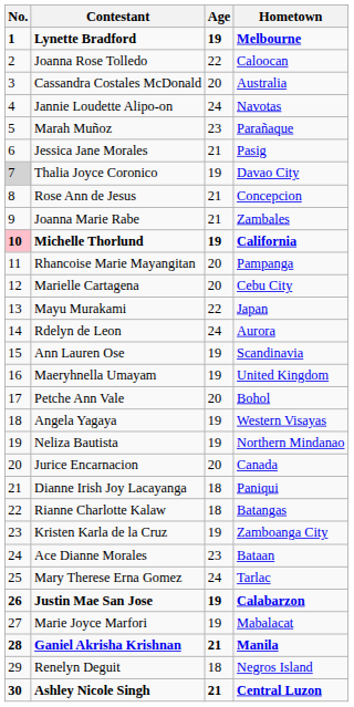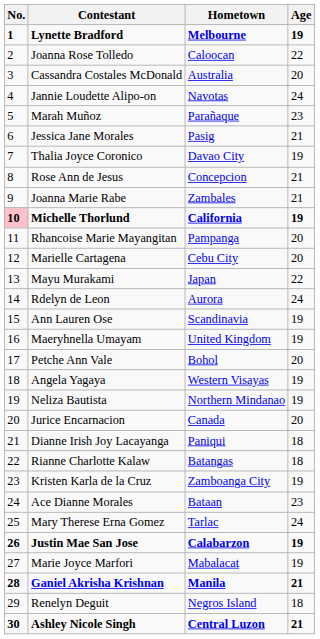 <table class="wikitable sortable" style="font-size: 95%;">
 <tr>
 <th>No.</th>
 <th>Contestant</th>
+<th>Hometown</th>
 <th>Age</th>
-<th>Hometown</th>
 </tr>
 <tr>
 <td><strong>1</strong></td>
 <td><strong>Lynette Bradford</strong></td>
+<td><strong><a href='#'>Melbourne</a></strong></td>
 <td><strong>19</strong></td>
-<td><strong><a href='#'>Melbourne</a></strong></td>
 </tr>
 <tr>
 <td>2</td>
 <td>Joanna Rose Tolledo</td>
+<td><a href='#'>Caloocan</a></td>
 <td>22</td>
-<td><a href='#'>Caloocan</a></td>
 </tr>
 <tr>
 <td>3</td>
 <td>Cassandra Costales McDonald</td>
+<td><a href='#'>Australia</a></td>
 <td>20</td>
-<td><a href='#'>Australia</a></td>
 </tr>
 <tr>
 <td>4</td>
 <td>Jannie Loudette Alipo-on</td>
+<td><a href='#'>Navotas</a></td>
 <td>24</td>
-<td><a href='#'>Navotas</a></td>
 </tr>
 <tr>
 <td>5</td>
 <td>Marah Muñoz</td>
+<td><a href='#'>Parañaque</a></td>
 <td>23</td>
-<td><a href='#'>Parañaque</a></td>
 </tr>
 <tr>
 <td>6</td>
 <td>Jessica Jane Morales</td>
+<td><a href='#'>Pasig</a></td>
 <td>21</td>
-<td><a href='#'>Pasig</a></td>
 </tr>
 <tr>
-<td style="background: lightgrey;">7</td>
+<td>7</td>
 <td>Thalia Joyce Coronico</td>
+<td><a href='#'>Davao City</a></td>
 <td>19</td>
-<td><a href='#'>Davao City</a></td>
 </tr>
 <tr>
 <td>8</td>
 <td>Rose Ann de Jesus</td>
+<td><a href='#'>Concepcion</a></td>
 <td>21</td>
-<td><a href='#'>Concepcion</a></td>
 </tr>
 <tr>
 <td>9</td>
 <td>Joanna Marie Rabe</td>
+<td><a href='#'>Zambales</a></td>
 <td>21</td>
-<td><a href='#'>Zambales</a></td>
 </tr>
 <tr>
 <td style="background: pink;"><strong>10</strong></td>
 <td><strong>Michelle Thorlund</strong></td>
+<td><strong><a href='#'>California</a></strong></td>
 <td><strong>19</strong></td>
-<td><strong><a href='#'>California</a></strong></td>
 </tr>
 <tr>
 <td>11</td>
 <td>Rhancoise Marie Mayangitan</td>
+<td><a href='#'>Pampanga</a></td>
 <td>20</td>
-<td><a href='#'>Pampanga</a></td>
 </tr>
 <tr>
 <td>12</td>
 <td>Marielle Cartagena</td>
+<td><a href='#'>Cebu City</a></td>
 <td>20</td>
-<td><a href='#'>Cebu City</a></td>
 </tr>
 <tr>
 <td>13</td>
 <td>Mayu Murakami</td>
+<td><a href='#'>Japan</a></td>
 <td>22</td>
-<td><a href='#'>Japan</a></td>
 </tr>
 <tr>
 <td>14</td>
 <td>Rdelyn de Leon</td>
+<td><a href='#'>Aurora</a></td>
 <td>24</td>
-<td><a href='#'>Aurora</a></td>
 </tr>
 <tr>
 <td>15</td>
 <td>Ann Lauren Ose</td>
+<td><a href='#'>Scandinavia</a></td>
 <td>19</td>
-<td><a href='#'>Scandinavia</a></td>
 </tr>
 <tr>
 <td>16</td>
 <td>Maeryhnella Umayam</td>
+<td><a href='#'>United Kingdom</a></td>
 <td>19</td>
-<td><a href='#'>United Kingdom</a></td>
 </tr>
 <tr>
 <td>17</td>
 <td>Petche Ann Vale</td>
+<td><a href='#'>Bohol</a></td>
 <td>20</td>
-<td><a href='#'>Bohol</a></td>
 </tr>
 <tr>
 <td>18</td>
 <td>Angela Yagaya</td>
+<td><a href='#'>Western Visayas</a></td>
 <td>19</td>
-<td><a href='#'>Western Visayas</a></td>
 </tr>
 <tr>
 <td>19</td>
 <td>Neliza Bautista</td>
+<td><a href='#'>Northern Mindanao</a></td>
 <td>19</td>
-<td><a href='#'>Northern Mindanao</a></td>
 </tr>
 <tr>
 <td>20</td>
 <td>Jurice Encarnacion</td>
+<td><a href='#'>Canada</a></td>
 <td>20</td>
-<td><a href='#'>Canada</a></td>
 </tr>
 <tr>
 <td>21</td>
 <td>Dianne Irish Joy Lacayanga</td>
+<td><a href='#'>Paniqui</a></td>
 <td>18</td>
-<td><a href='#'>Paniqui</a></td>
 </tr>
 <tr>
 <td>22</td>
 <td>Rianne Charlotte Kalaw</td>
+<td><a href='#'>Batangas</a></td>
 <td>18</td>
-<td><a href='#'>Batangas</a></td>
 </tr>
 <tr>
 <td>23</td>
 <td>Kristen Karla de la Cruz</td>
+<td><a href='#'>Zamboanga City</a></td>
 <td>19</td>
-<td><a href='#'>Zamboanga City</a></td>
 </tr>
 <tr>
 <td>24</td>
 <td>Ace Dianne Morales</td>
+<td><a href='#'>Bataan</a></td>
 <td>23</td>
-<td><a href='#'>Bataan</a></td>
 </tr>
 <tr>
 <td>25</td>
 <td>Mary Therese Erna Gomez</td>
+<td><a href='#'>Tarlac</a></td>
 <td>24</td>
-<td><a href='#'>Tarlac</a></td>
 </tr>
 <tr>
 <td><strong>26</strong></td>
 <td><strong>Justin Mae San Jose</strong></td>
+<td><strong><a href='#'>Calabarzon</a></strong></td>
 <td><strong>19</strong></td>
-<td><strong><a href='#'>Calabarzon</a></strong></td>
 </tr>
 <tr>
 <td>27</td>
 <td>Marie Joyce Marfori</td>
+<td><a href='#'>Mabalacat</a></td>
 <td>19</td>
-<td><a href='#'>Mabalacat</a></td>
 </tr>
 <tr>
 <td><strong>28</strong></td>
 <td><strong><a href='#'>Ganiel Akrisha Krishnan</a></strong></td>
+<td><strong><a href='#'>Manila</a></strong></td>
 <td><strong>21</strong></td>
-<td><strong><a href='#'>Manila</a></strong></td>
 </tr>
 <tr>
 <td>29</td>
 <td>Renelyn Deguit</td>
+<td><a href='#'>Negros Island</a></td>
 <td>18</td>
-<td><a href='#'>Negros Island</a></td>
 </tr>
 <tr>
 <td><strong>30</strong></td>
 <td><strong>Ashley Nicole Singh</strong></td>
+<td><strong><a href='#'>Central Luzon</a></strong></td>
 <td><strong>21</strong></td>
-<td><strong><a href='#'>Central Luzon</a></strong></td>
 </tr>
 </table>
